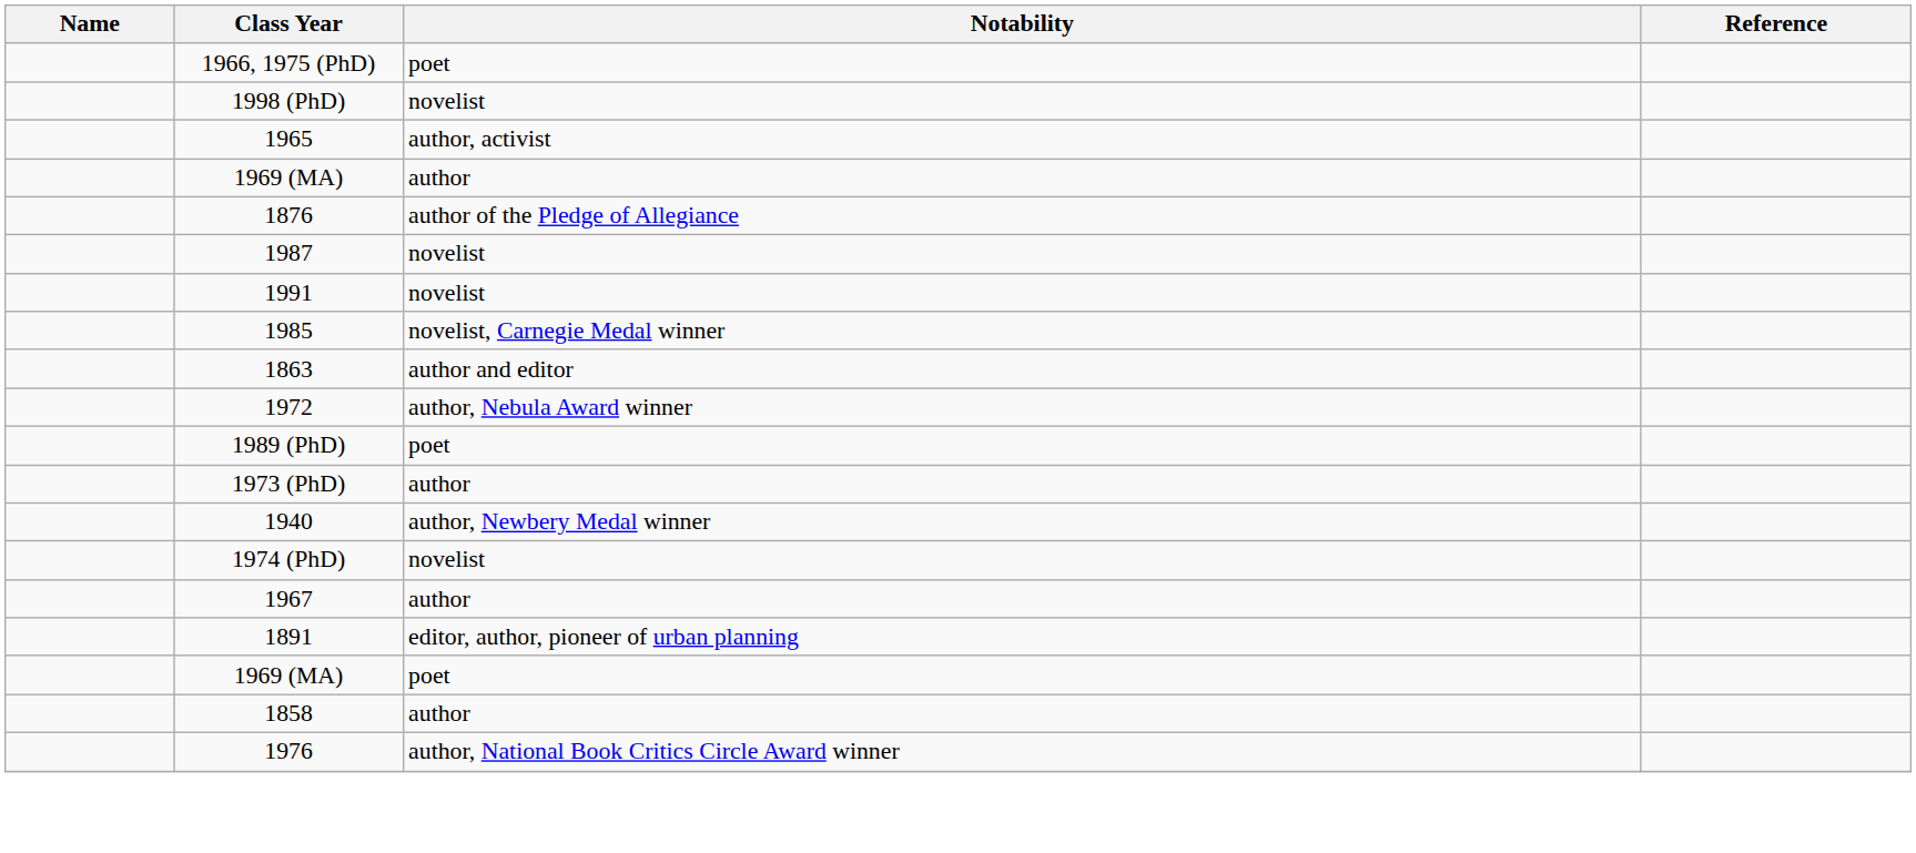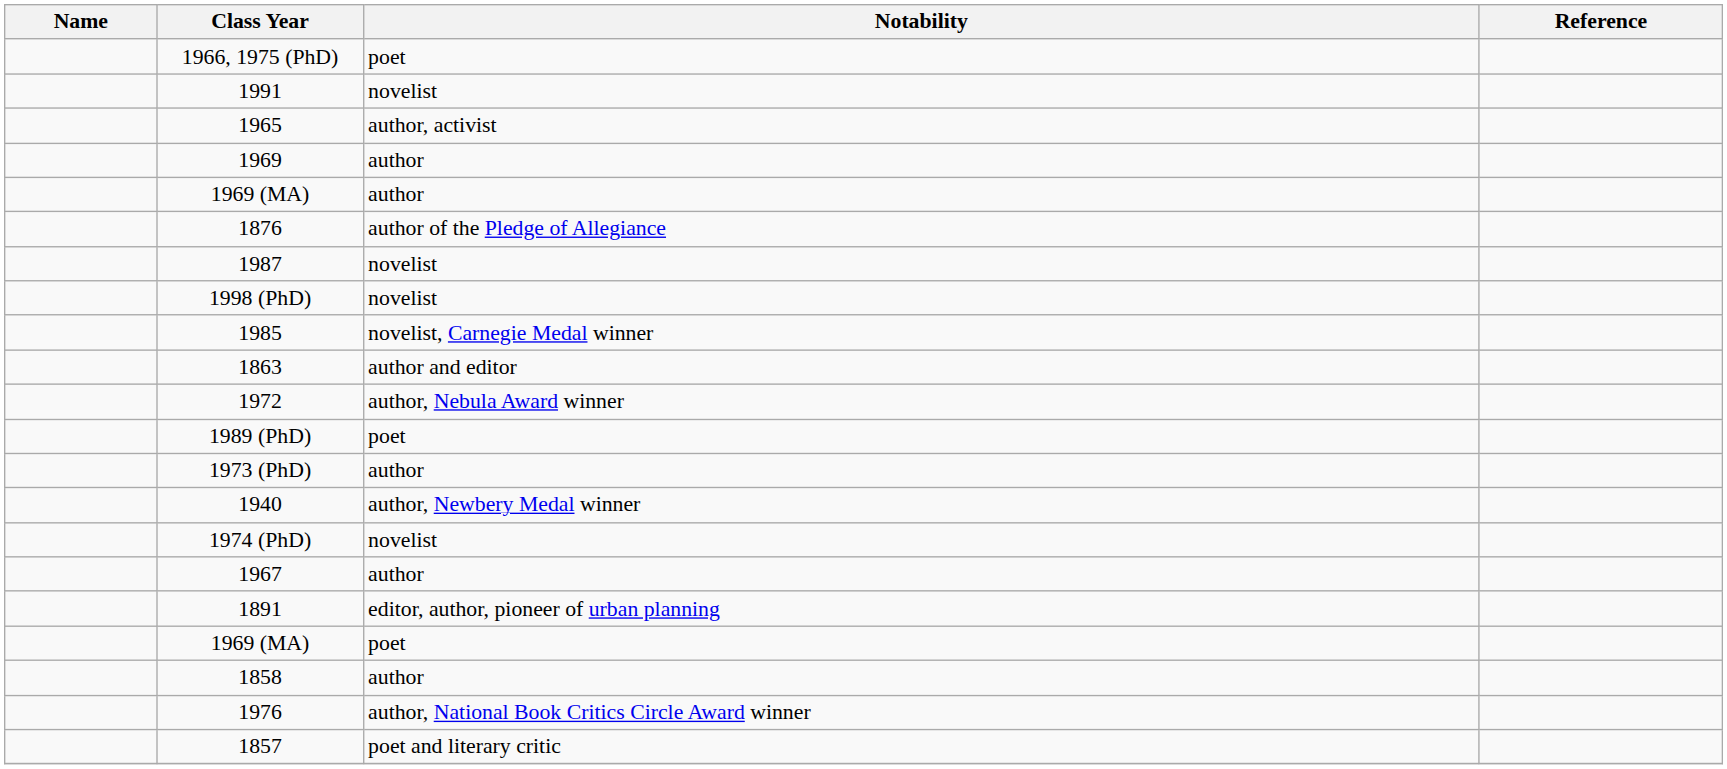 <table class="wikitable sortable" style="width:100%">
 <tr>
 <th style="width:*;">Name</th>
 <th style="width:12%;">Class Year</th>
 <th style="width:65%;" class="unsortable">Notability</th>
 <th style="width:*;" class="unsortable">Reference</th>
 </tr>
 <tr>
 <td></td>
 <td style="text-align:center;">1966, 1975 (PhD)</td>
 <td>poet</td>
 <td style="text-align:center;"></td>
 </tr>
 <tr>
 <td></td>
-<td style="text-align:center;">1998 (PhD)</td>
+<td style="text-align:center;">1991</td>
 <td>novelist</td>
 <td style="text-align:center;"></td>
 </tr>
 <tr>
 <td></td>
 <td style="text-align:center;">1965</td>
 <td>author, activist</td>
+<td style="text-align:center;"></td>
+</tr>
+<tr>
+<td></td>
+<td style="text-align:center;">1969</td>
+<td>author</td>
 <td style="text-align:center;"></td>
 </tr>
 <tr>
 <td></td>
 <td style="text-align:center;">1969 (MA)</td>
 <td>author</td>
 <td style="text-align:center;"></td>
 </tr>
 <tr>
 <td></td>
 <td style="text-align:center;">1876</td>
 <td>author of the <a href='#'>Pledge of Allegiance</a></td>
 <td style="text-align:center;"></td>
 </tr>
 <tr>
 <td></td>
 <td style="text-align:center;">1987</td>
 <td>novelist</td>
 <td style="text-align:center;"></td>
 </tr>
 <tr>
 <td></td>
-<td style="text-align:center;">1991</td>
+<td style="text-align:center;">1998 (PhD)</td>
 <td>novelist</td>
 <td style="text-align:center;"></td>
 </tr>
 <tr>
 <td></td>
 <td style="text-align:center;">1985</td>
 <td>novelist, <a href='#'>Carnegie Medal</a> winner</td>
 <td style="text-align:center;"></td>
 </tr>
 <tr>
 <td></td>
 <td style="text-align:center;">1863</td>
 <td>author and editor</td>
 <td style="text-align:center;"></td>
 </tr>
 <tr>
 <td></td>
 <td style="text-align:center;">1972</td>
 <td>author, <a href='#'>Nebula Award</a> winner</td>
 <td style="text-align:center;"></td>
 </tr>
 <tr>
 <td></td>
 <td style="text-align:center;">1989 (PhD)</td>
 <td>poet</td>
 <td style="text-align:center;"></td>
 </tr>
 <tr>
 <td></td>
 <td style="text-align:center;">1973 (PhD)</td>
 <td>author</td>
 <td style="text-align:center;"></td>
 </tr>
 <tr>
 <td></td>
 <td style="text-align:center;">1940</td>
 <td>author, <a href='#'>Newbery Medal</a> winner</td>
 <td style="text-align:center;"></td>
 </tr>
 <tr>
 <td></td>
 <td style="text-align:center;">1974 (PhD)</td>
 <td>novelist</td>
 <td style="text-align:center;"></td>
 </tr>
 <tr>
 <td></td>
 <td style="text-align:center;">1967</td>
 <td>author</td>
 <td style="text-align:center;"></td>
 </tr>
 <tr>
 <td></td>
 <td style="text-align:center;">1891</td>
 <td>editor, author, pioneer of <a href='#'>urban planning</a></td>
 <td style="text-align:center;"></td>
 </tr>
 <tr>
 <td></td>
 <td style="text-align:center;">1969 (MA)</td>
 <td>poet</td>
 <td style="text-align:center;"></td>
 </tr>
 <tr>
 <td></td>
 <td style="text-align:center;">1858</td>
 <td>author</td>
 <td style="text-align:center;"></td>
 </tr>
 <tr>
 <td></td>
 <td style="text-align:center;">1976</td>
 <td>author, <a href='#'>National Book Critics Circle Award</a> winner</td>
 <td style="text-align:center;"></td>
 </tr>
 <tr>
+<td></td>
+<td style="text-align:center;">1857</td>
+<td>poet and literary critic</td>
+<td style="text-align:center;"></td>
+</tr>
+<tr>
 </tr>
 </table>
